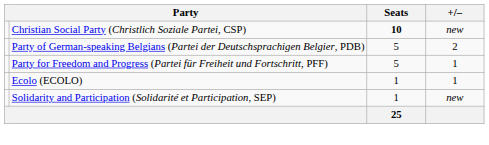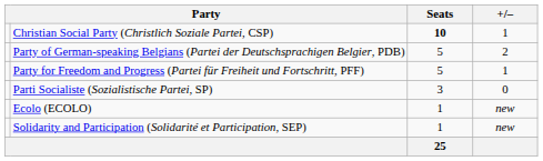 <table class=wikitable>
 <tr>
 <th style="width: 20em" colspan= 2>Party</th>
 <th style="width: 5em">Seats</th>
 <th style="width: 5em">+/–</th>
 </tr>
 <tr>
 <td></td>
 <td><a href='#'>Christian Social Party</a> (<em>Christlich Soziale Partei</em>, CSP)</td>
 <td align="center"><strong>10</strong></td>
-<td align="center"><em>new</em></td>
+<td align="center"> 1</td>
 </tr>
 <tr>
 <td></td>
 <td><a href='#'>Party of German-speaking Belgians</a> (<em>Partei der Deutschsprachigen Belgier</em>, PDB)</td>
 <td align="center">5</td>
 <td align="center"> 2</td>
 </tr>
 <tr>
 <td></td>
 <td><a href='#'>Party for Freedom and Progress</a> (<em>Partei für Freiheit und Fortschritt</em>, PFF)</td>
 <td align="center">5</td>
 <td align="center"> 1</td>
 </tr>
 <tr>
 <td></td>
+<td><a href='#'>Parti Socialiste</a> (<em>Sozialistische Partei</em>, SP)</td>
+<td align="center">3</td>
+<td align="center"> 0</td>
+</tr>
+<tr>
+<td></td>
 <td><a href='#'>Ecolo</a> (ECOLO)</td>
 <td align="center">1</td>
-<td align="center"> 1</td>
+<td align="center"><em>new</em></td>
 </tr>
 <tr>
 <td></td>
 <td><a href='#'>Solidarity and Participation</a> (<em>Solidarité et Participation</em>, SEP)</td>
 <td align="center">1</td>
 <td align="center"><em>new</em></td>
 </tr>
 <tr>
 <th colspan="2"></th>
 <th align="center">25</th>
 <th align="center"></th>
 </tr>
 </table>
